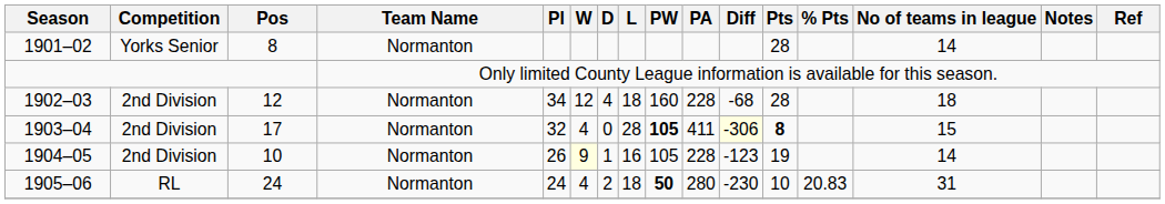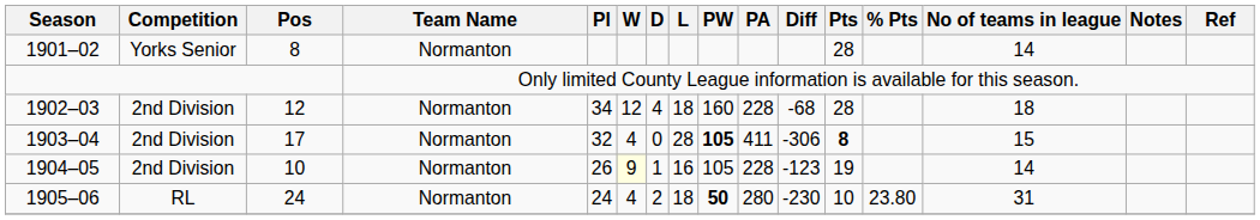 <table class="wikitable" style="text-align:center;">
 <tr>
 <th width=90 abbr="season">Season</th>
 <th width=100 abbr="Competition">Competition</th>
 <th width=75 abbr="Position">Pos</th>
 <th width=200 abbr="Club">Team Name</th>
 <th width 50 abbr="Pl">Pl</th>
 <th width 50 abbr="W">W</th>
 <th width 50 abbr="D">D</th>
 <th width 50 abbr="L">L</th>
 <th width 60 abbr="PF">PW</th>
 <th width 60 abbr="PA">PA</th>
 <th width 100 abbr="Diff">Diff</th>
 <th width 60 abbr="Pts">Pts</th>
 <th width 100 abbr="%">% Pts</th>
 <th width 100 abbr="No of Teams">No of teams in league</th>
 <th width=40 abbr="Notes">Notes</th>
 <th width=50 abbr="Ref">Ref</th>
 </tr>
 <tr>
 <td>1901–02</td>
 <td>Yorks Senior</td>
 <td>8</td>
 <td>Normanton</td>
 <td></td>
 <td></td>
 <td></td>
 <td></td>
 <td></td>
 <td></td>
 <td></td>
 <td>28</td>
 <td></td>
 <td>14</td>
 <td></td>
 <td></td>
 </tr>
 <tr>
 <td colspan=3 abbr="Comment"></td>
 <td colspan=13 abbr="Comment">Only limited County League information is available for this season.</td>
 </tr>
 <tr>
 <td>1902–03</td>
 <td>2nd Division</td>
 <td>12</td>
 <td>Normanton</td>
 <td>34</td>
 <td>12</td>
 <td>4</td>
 <td>18</td>
 <td>160</td>
 <td>228</td>
 <td>-68</td>
 <td>28</td>
 <td></td>
 <td>18</td>
 <td></td>
 <td></td>
 </tr>
 <tr>
 <td>1903–04</td>
 <td>2nd Division</td>
 <td>17</td>
 <td>Normanton</td>
 <td>32</td>
 <td>4</td>
 <td>0</td>
 <td>28</td>
 <td><strong>105</strong></td>
 <td>411</td>
-<td style="background: lightyellow;">-306</td>
+<td>-306</td>
 <td><strong>8</strong></td>
 <td></td>
 <td>15</td>
 <td></td>
 <td></td>
 </tr>
 <tr>
 <td>1904–05</td>
 <td>2nd Division</td>
 <td>10</td>
 <td>Normanton</td>
 <td>26</td>
 <td style="background: lightyellow;">9</td>
 <td>1</td>
 <td>16</td>
 <td>105</td>
 <td>228</td>
 <td>-123</td>
 <td>19</td>
 <td></td>
 <td>14</td>
 <td></td>
 <td></td>
 </tr>
 <tr>
 <td>1905–06</td>
 <td>RL</td>
 <td>24</td>
 <td>Normanton</td>
 <td>24</td>
 <td>4</td>
 <td>2</td>
 <td>18</td>
 <td><strong>50</strong></td>
 <td>280</td>
 <td>-230</td>
 <td>10</td>
-<td>20.83</td>
+<td>23.80</td>
 <td>31</td>
 <td></td>
 <td></td>
 </tr>
 <tr>
 </tr>
 </table>
